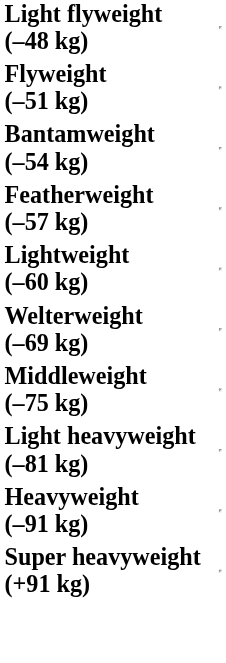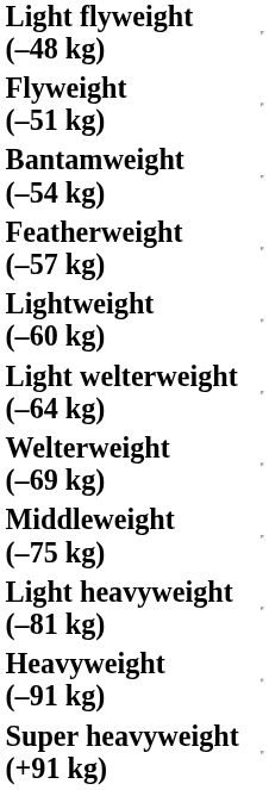 <table>
 <tr>
 <td><strong>Light flyweight<br>(–48 kg)</strong></td>
 <td></td>
 <td></td>
 <td><hr></td>
 </tr>
 <tr>
 <td><strong>Flyweight<br>(–51 kg)</strong></td>
 <td></td>
 <td></td>
 <td><hr></td>
 </tr>
 <tr>
 <td><strong>Bantamweight<br>(–54 kg)</strong></td>
 <td></td>
 <td></td>
 <td><hr></td>
 </tr>
 <tr>
 <td><strong>Featherweight<br>(–57 kg)</strong></td>
 <td></td>
 <td></td>
 <td><hr></td>
 </tr>
 <tr>
 <td><strong>Lightweight<br>(–60 kg)</strong></td>
+<td></td>
+<td></td>
+<td><hr></td>
+</tr>
+<tr>
+<td><strong>Light welterweight<br>(–64 kg)</strong></td>
 <td></td>
 <td></td>
 <td><hr></td>
 </tr>
 <tr>
 <td><strong>Welterweight<br>(–69 kg)</strong></td>
 <td></td>
 <td></td>
 <td><hr></td>
 </tr>
 <tr>
 <td><strong>Middleweight<br>(–75 kg)</strong></td>
 <td></td>
 <td></td>
 <td><hr></td>
 </tr>
 <tr>
 <td><strong>Light heavyweight<br>(–81 kg)</strong></td>
 <td></td>
 <td></td>
 <td><hr></td>
 </tr>
 <tr>
 <td><strong>Heavyweight<br>(–91 kg)</strong></td>
 <td></td>
 <td></td>
 <td><hr></td>
 </tr>
 <tr>
 <td><strong>Super heavyweight<br>(+91 kg)</strong></td>
 <td></td>
 <td></td>
 <td><hr></td>
 </tr>
 </table>
